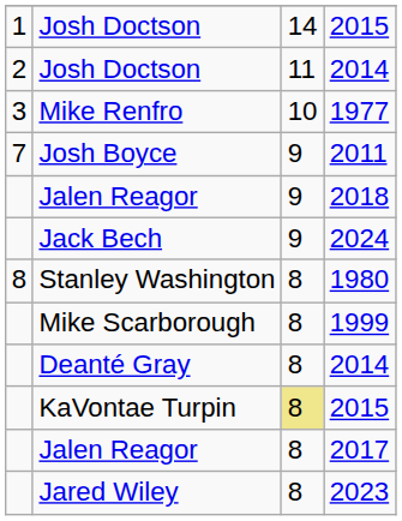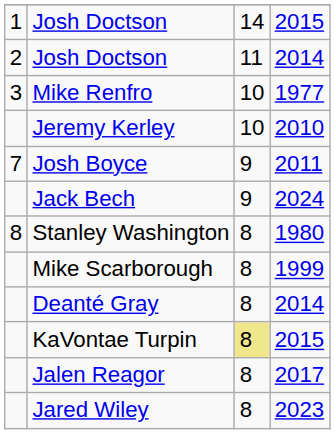 <table class="wikitable">
 <tr>
 </tr>
 <tr>
 <td>1</td>
 <td><a href='#'>Josh Doctson</a></td>
 <td>14</td>
 <td><a href='#'>2015</a></td>
 </tr>
 <tr>
 <td>2</td>
 <td><a href='#'>Josh Doctson</a></td>
 <td>11</td>
 <td><a href='#'>2014</a></td>
 </tr>
 <tr>
 <td>3</td>
 <td><a href='#'>Mike Renfro</a></td>
 <td>10</td>
 <td><a href='#'>1977</a></td>
 </tr>
 <tr>
+<td></td>
+<td><a href='#'>Jeremy Kerley</a></td>
+<td>10</td>
+<td><a href='#'>2010</a></td>
+</tr>
+<tr>
 <td>7</td>
 <td><a href='#'>Josh Boyce</a></td>
 <td>9</td>
 <td><a href='#'>2011</a></td>
-</tr>
-<tr>
-<td></td>
-<td><a href='#'>Jalen Reagor</a></td>
-<td>9</td>
-<td><a href='#'>2018</a></td>
 </tr>
 <tr>
 <td></td>
 <td><a href='#'>Jack Bech</a></td>
 <td>9</td>
 <td><a href='#'>2024</a></td>
 </tr>
 <tr>
 <td>8</td>
 <td>Stanley Washington</td>
 <td>8</td>
 <td><a href='#'>1980</a></td>
 </tr>
 <tr>
 <td></td>
 <td>Mike Scarborough</td>
 <td>8</td>
 <td><a href='#'>1999</a></td>
 </tr>
 <tr>
 <td></td>
 <td><a href='#'>Deanté Gray</a></td>
 <td>8</td>
 <td><a href='#'>2014</a></td>
 </tr>
 <tr>
 <td></td>
 <td>KaVontae Turpin</td>
 <td style="background: khaki;">8</td>
 <td><a href='#'>2015</a></td>
 </tr>
 <tr>
 <td></td>
 <td><a href='#'>Jalen Reagor</a></td>
 <td>8</td>
 <td><a href='#'>2017</a></td>
 </tr>
 <tr>
 <td></td>
 <td><a href='#'>Jared Wiley</a></td>
 <td>8</td>
 <td><a href='#'>2023</a></td>
 </tr>
 </table>
